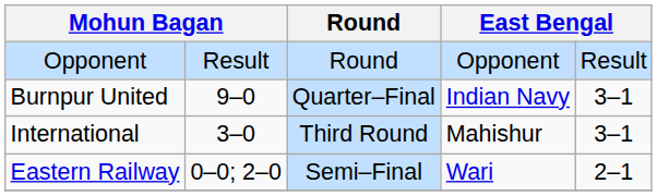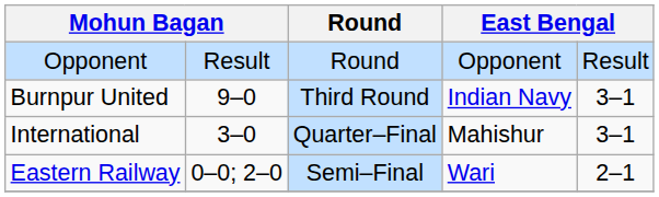 <table class="wikitable" style="text-align:center">
 <tr>
 <th colspan="2"><a href='#'>Mohun Bagan</a></th>
 <th>Round</th>
 <th colspan="2"><a href='#'>East Bengal</a></th>
 </tr>
 <tr style="background:#C1E0FF">
 <td>Opponent</td>
 <td colspan="1">Result</td>
 <td>Round</td>
 <td>Opponent</td>
 <td colspan="1">Result</td>
 </tr>
 <tr>
 <td style="text-align:left">Burnpur United</td>
 <td colspan="1">9–0</td>
-<td style="background:#C1E0FF">Quarter–Final</td>
+<td style="background:#C1E0FF">Third Round</td>
 <td style="text-align:left"><a href='#'>Indian Navy</a></td>
 <td colspan="1">3–1</td>
 </tr>
 <tr>
 <td style="text-align:left">International</td>
 <td colspan="1">3–0</td>
-<td style="background:#C1E0FF">Third Round</td>
+<td style="background:#C1E0FF">Quarter–Final</td>
 <td style="text-align:left">Mahishur</td>
 <td colspan="1">3–1</td>
 </tr>
 <tr>
 <td style="text-align:left"><a href='#'>Eastern Railway</a></td>
 <td colspan="1">0–0; 2–0</td>
 <td style="background:#C1E0FF">Semi–Final</td>
 <td style="text-align:left"><a href='#'>Wari</a></td>
 <td colspan="1">2–1</td>
 </tr>
 <tr>
 </tr>
 </table>
